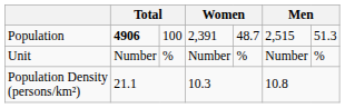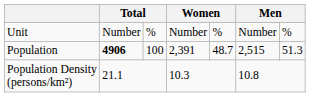 <table class="wikitable">
 <tr>
 <th> </th>
 <th colspan=2>Total</th>
 <th colspan=2>Women</th>
 <th colspan=2>Men</th>
+</tr>
+<tr>
+<td>Unit</td>
+<td>Number</td>
+<td>%</td>
+<td>Number</td>
+<td>%</td>
+<td>Number</td>
+<td>%</td>
 </tr>
 <tr>
 <td>Population</td>
 <td><strong>4906</strong></td>
 <td>100</td>
 <td>2,391</td>
 <td>48.7</td>
 <td>2,515</td>
 <td>51.3</td>
 </tr>
 <tr>
-<td>Unit</td>
-<td>Number</td>
-<td>%</td>
-<td>Number</td>
-<td>%</td>
-<td>Number</td>
-<td>%</td>
-</tr>
-<tr>
 <td>Population Density<br>(persons/km²)</td>
 <td colspan=2>21.1</td>
 <td colspan=2>10.3</td>
 <td colspan=2>10.8</td>
 </tr>
 </table>
